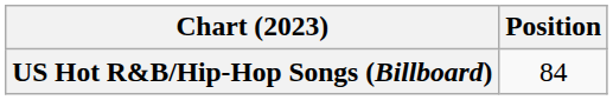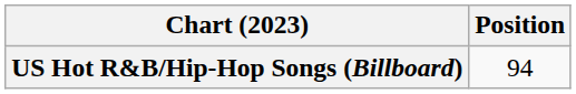 <table class="wikitable plainrowheaders" style="text-align:center">
 <tr>
 <th scope="col">Chart (2023)</th>
 <th scope="col">Position</th>
 </tr>
 <tr>
 <th scope="row">US Hot R&B/Hip-Hop Songs (<em>Billboard</em>)</th>
-<td>84</td>
+<td>94</td>
 </tr>
 </table>
